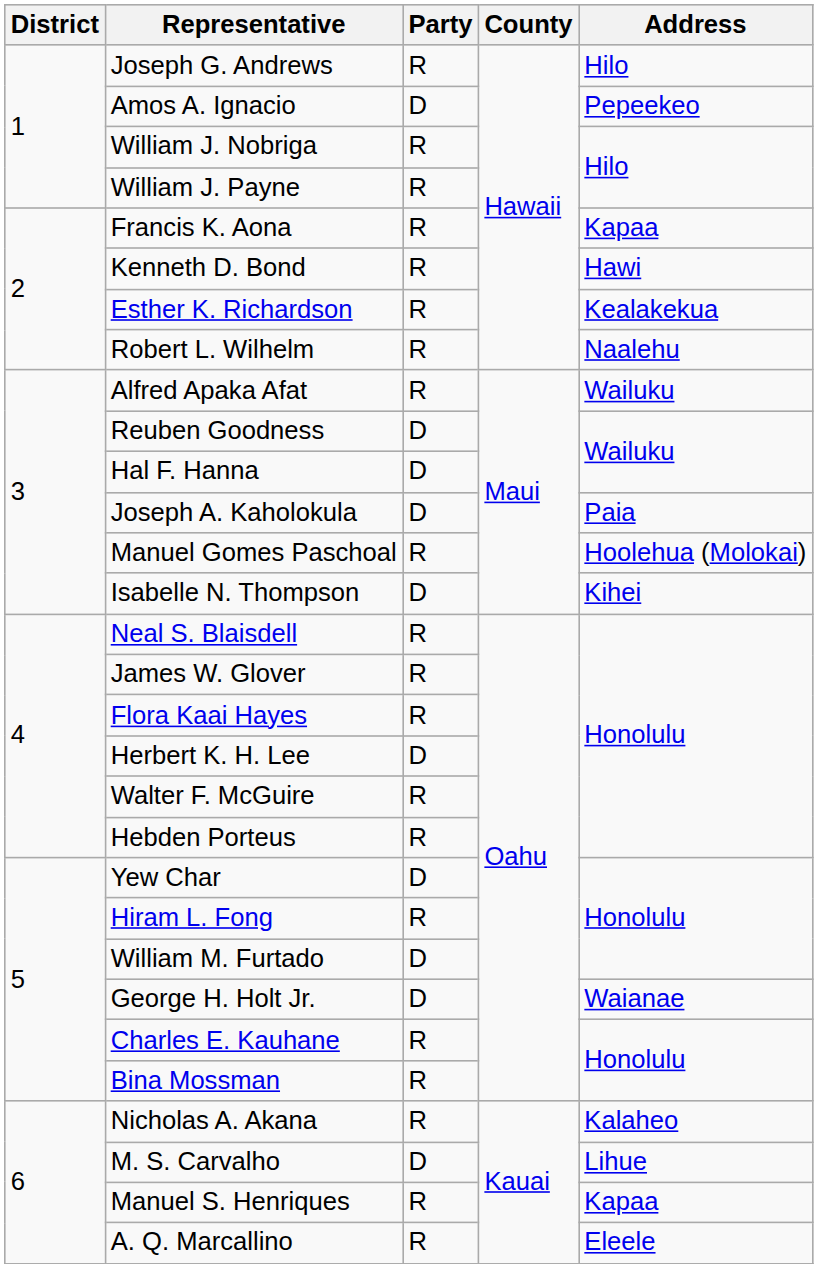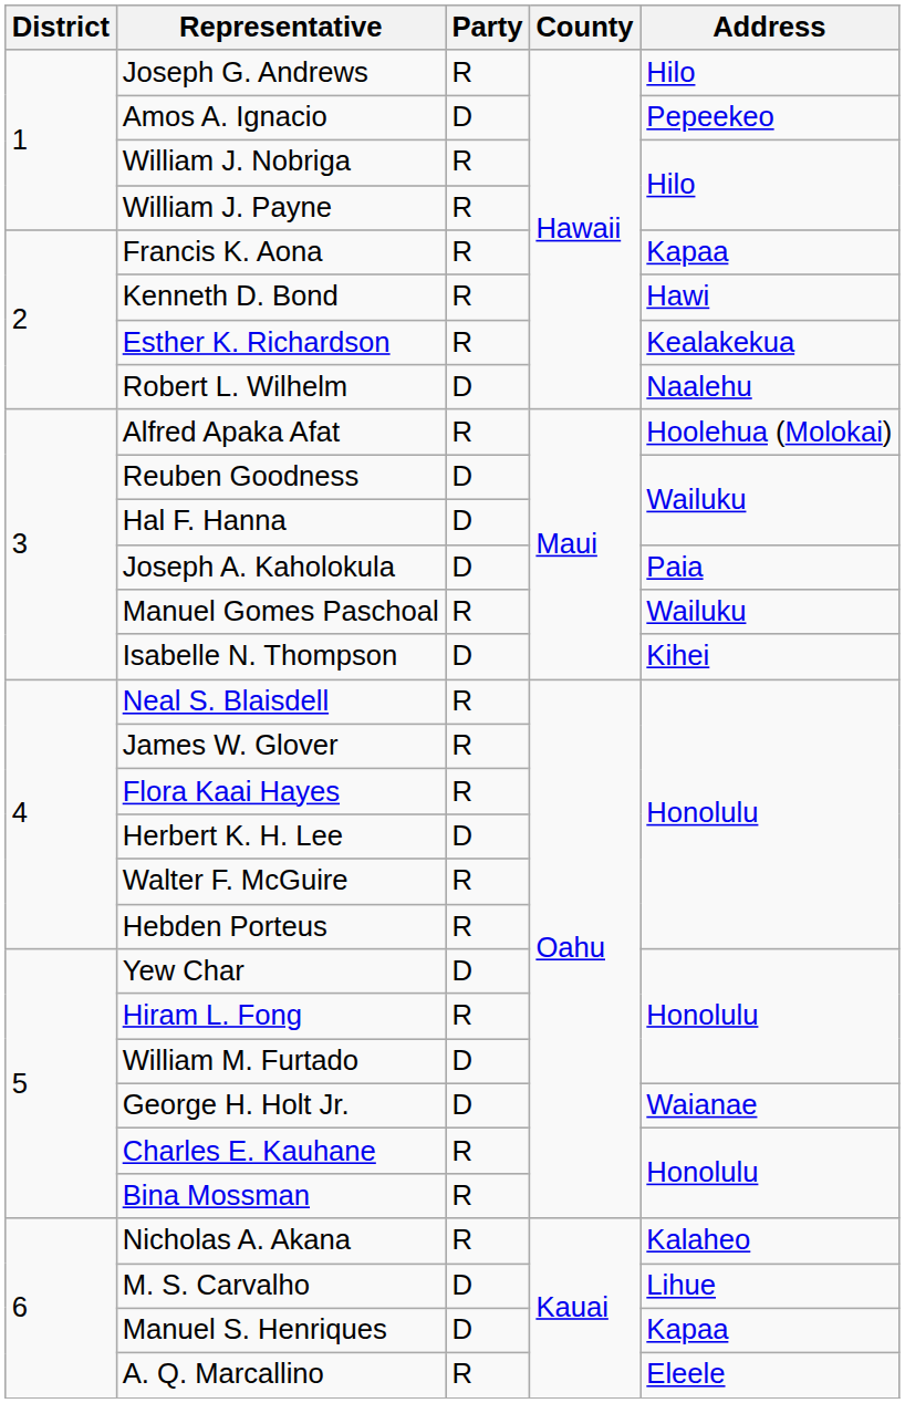 <table class= "sortable wikitable">
 <tr>
 <th>District</th>
 <th>Representative</th>
 <th>Party</th>
 <th>County</th>
 <th>Address</th>
 </tr>
 <tr>
 <td rowspan=4>1</td>
 <td>Joseph G. Andrews</td>
 <td>R</td>
 <td rowspan=8><a href='#'>Hawaii</a></td>
 <td><a href='#'>Hilo</a></td>
 </tr>
 <tr>
 <td>Amos A. Ignacio</td>
 <td>D</td>
 <td><a href='#'>Pepeekeo</a></td>
 </tr>
 <tr>
 <td>William J. Nobriga</td>
 <td>R</td>
 <td rowspan=2><a href='#'>Hilo</a></td>
 </tr>
 <tr>
 <td>William J. Payne</td>
 <td>R</td>
 </tr>
 <tr>
 <td rowspan=4>2</td>
 <td>Francis K. Aona</td>
 <td>R</td>
 <td><a href='#'>Kapaa</a></td>
 </tr>
 <tr>
 <td>Kenneth D. Bond</td>
 <td>R</td>
 <td><a href='#'>Hawi</a></td>
 </tr>
 <tr>
 <td><a href='#'>Esther K. Richardson</a></td>
 <td>R</td>
 <td><a href='#'>Kealakekua</a></td>
 </tr>
 <tr>
 <td>Robert L. Wilhelm</td>
-<td>R</td>
+<td>D</td>
 <td><a href='#'>Naalehu</a></td>
 </tr>
 <tr>
 <td rowspan=6>3</td>
 <td>Alfred Apaka Afat</td>
 <td>R</td>
 <td rowspan=6><a href='#'>Maui</a></td>
-<td><a href='#'>Wailuku</a></td>
+<td><a href='#'>Hoolehua</a> (<a href='#'>Molokai</a>)</td>
 </tr>
 <tr>
 <td>Reuben Goodness</td>
 <td>D</td>
 <td rowspan=2><a href='#'>Wailuku</a></td>
 </tr>
 <tr>
 <td>Hal F. Hanna</td>
 <td>D</td>
 </tr>
 <tr>
 <td>Joseph A. Kaholokula</td>
 <td>D</td>
 <td><a href='#'>Paia</a></td>
 </tr>
 <tr>
 <td>Manuel Gomes Paschoal</td>
 <td>R</td>
-<td><a href='#'>Hoolehua</a> (<a href='#'>Molokai</a>)</td>
+<td><a href='#'>Wailuku</a></td>
 </tr>
 <tr>
 <td>Isabelle N. Thompson</td>
 <td>D</td>
 <td><a href='#'>Kihei</a></td>
 </tr>
 <tr>
 <td rowspan=6>4</td>
 <td><a href='#'>Neal S. Blaisdell</a></td>
 <td>R</td>
 <td rowspan=12><a href='#'>Oahu</a></td>
 <td rowspan=6><a href='#'>Honolulu</a></td>
 </tr>
 <tr>
 <td>James W. Glover</td>
 <td>R</td>
 </tr>
 <tr>
 <td><a href='#'>Flora Kaai Hayes</a></td>
 <td>R</td>
 </tr>
 <tr>
 <td>Herbert K. H. Lee</td>
 <td>D</td>
 </tr>
 <tr>
 <td>Walter F. McGuire</td>
 <td>R</td>
 </tr>
 <tr>
 <td>Hebden Porteus</td>
 <td>R</td>
 </tr>
 <tr>
 <td rowspan=6>5</td>
 <td>Yew Char</td>
 <td>D</td>
 <td rowspan=3><a href='#'>Honolulu</a></td>
 </tr>
 <tr>
 <td><a href='#'>Hiram L. Fong</a></td>
 <td>R</td>
 </tr>
 <tr>
 <td>William M. Furtado</td>
 <td>D</td>
 </tr>
 <tr>
 <td>George H. Holt Jr.</td>
 <td>D</td>
 <td><a href='#'>Waianae</a></td>
 </tr>
 <tr>
 <td><a href='#'>Charles E. Kauhane</a></td>
 <td>R</td>
 <td rowspan=2><a href='#'>Honolulu</a></td>
 </tr>
 <tr>
 <td><a href='#'>Bina Mossman</a></td>
 <td>R</td>
 </tr>
 <tr>
 <td rowspan=4>6</td>
 <td>Nicholas A. Akana</td>
 <td>R</td>
 <td rowspan=4><a href='#'>Kauai</a></td>
 <td><a href='#'>Kalaheo</a></td>
 </tr>
 <tr>
 <td>M. S. Carvalho</td>
 <td>D</td>
 <td><a href='#'>Lihue</a></td>
 </tr>
 <tr>
 <td>Manuel S. Henriques</td>
-<td>R</td>
+<td>D</td>
 <td><a href='#'>Kapaa</a></td>
 </tr>
 <tr>
 <td>A. Q. Marcallino</td>
 <td>R</td>
 <td><a href='#'>Eleele</a></td>
 </tr>
 <tr>
 </tr>
 </table>
